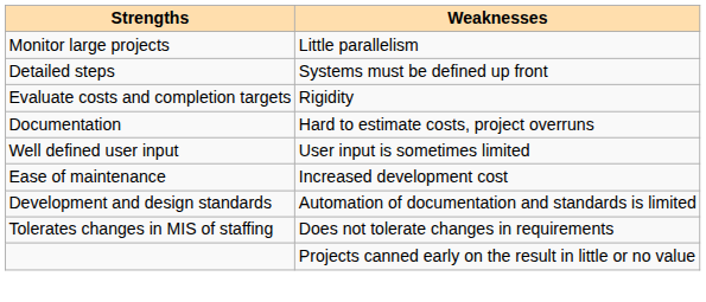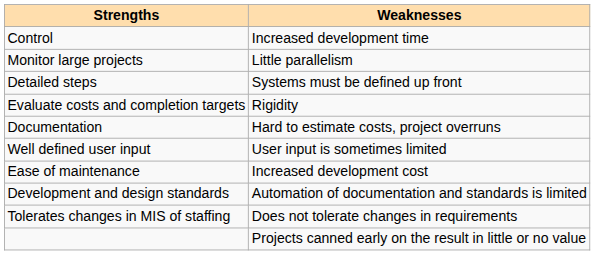 <table class="wikitable" style="margin:auto;">
 <tr>
 <th style="background:#ffdead;">Strengths</th>
 <th style="background:#ffdead;">Weaknesses</th>
+</tr>
+<tr>
+<td>Control</td>
+<td>Increased development time</td>
 </tr>
 <tr>
 <td>Monitor large projects</td>
 <td>Little parallelism</td>
 </tr>
 <tr>
 <td>Detailed steps</td>
 <td>Systems must be defined up front</td>
 </tr>
 <tr>
 <td>Evaluate costs and completion targets</td>
 <td>Rigidity</td>
 </tr>
 <tr>
 <td>Documentation</td>
 <td>Hard to estimate costs, project overruns</td>
 </tr>
 <tr>
 <td>Well defined user input</td>
 <td>User input is sometimes limited</td>
 </tr>
 <tr>
 <td>Ease of maintenance</td>
 <td>Increased development cost</td>
 </tr>
 <tr>
 <td>Development and design standards</td>
 <td>Automation of documentation and standards is limited</td>
 </tr>
 <tr>
 <td>Tolerates changes in MIS of staffing</td>
 <td>Does not tolerate changes in requirements</td>
 </tr>
 <tr>
 <td></td>
 <td>Projects canned early on the result in little or no value</td>
 </tr>
 </table>
